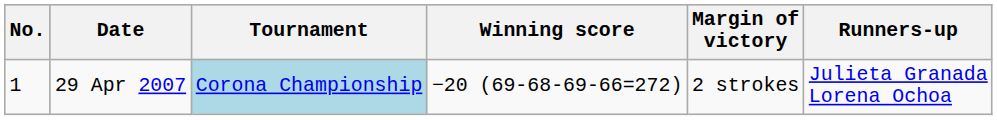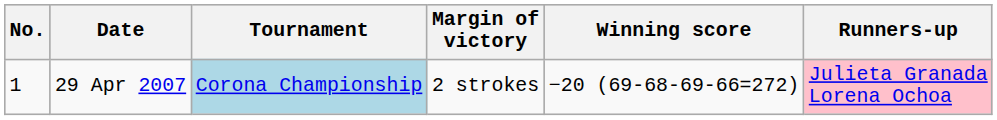 <table class="wikitable" style="font-size:95%;">
 <tr>
 <th>No.</th>
 <th>Date</th>
 <th>Tournament</th>
+<th>Margin of<br>victory</th>
 <th>Winning score</th>
-<th>Margin of<br>victory</th>
 <th>Runners-up</th>
 </tr>
 <tr>
 <td>1</td>
 <td>29 Apr <a href='#'>2007</a></td>
 <td style="background: lightblue;"><a href='#'>Corona Championship</a></td>
+<td>2 strokes</td>
 <td>−20 (69-68-69-66=272)</td>
-<td>2 strokes</td>
-<td> <a href='#'>Julieta Granada</a><br> <a href='#'>Lorena Ochoa</a></td>
+<td style="background: pink;"> <a href='#'>Julieta Granada</a><br> <a href='#'>Lorena Ochoa</a></td>
 </tr>
 </table>
